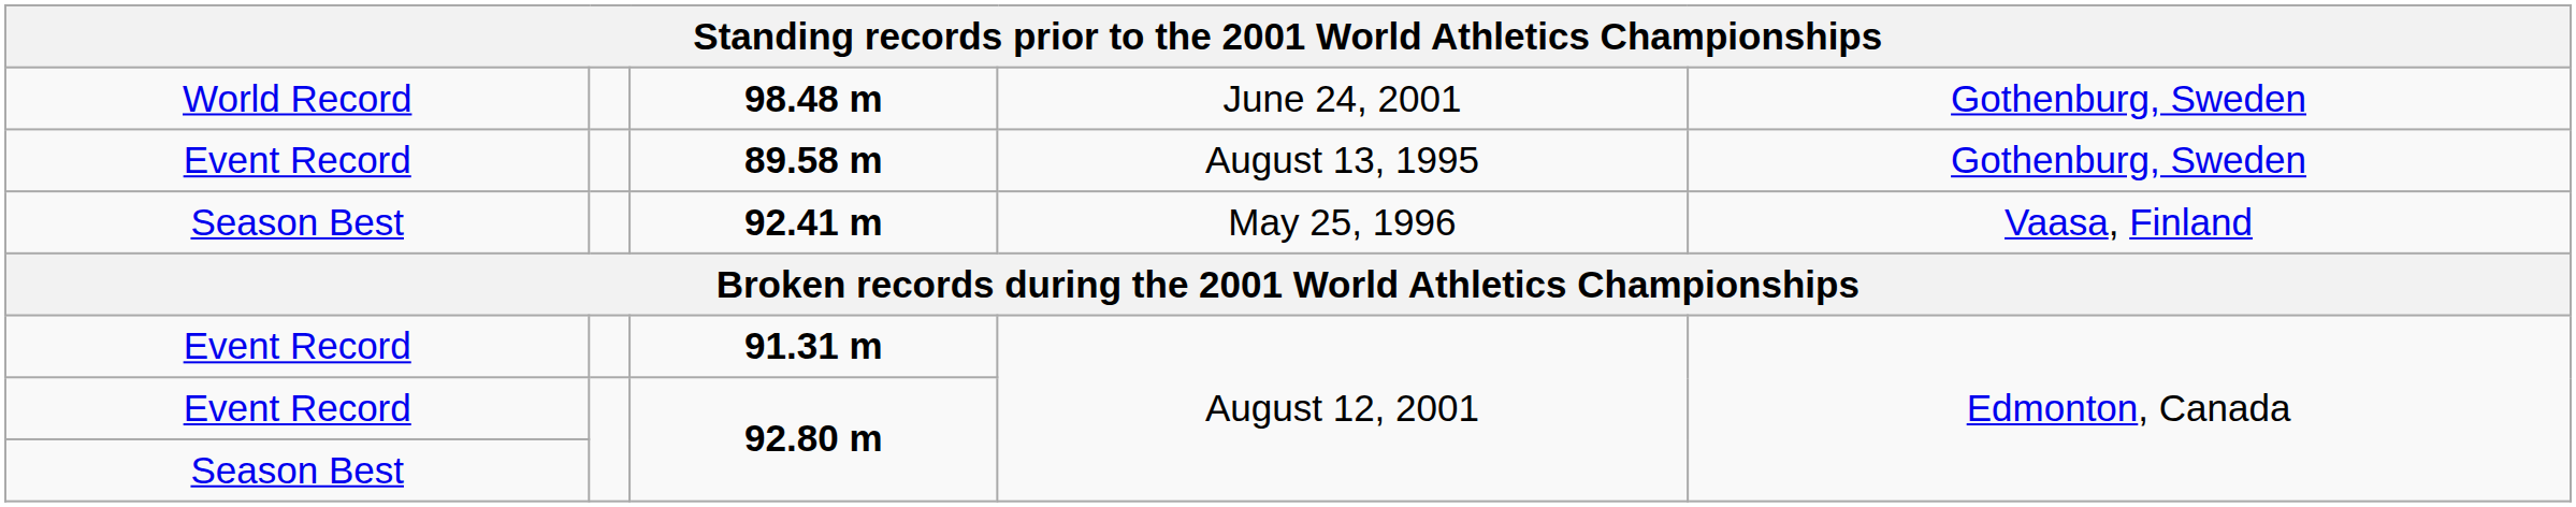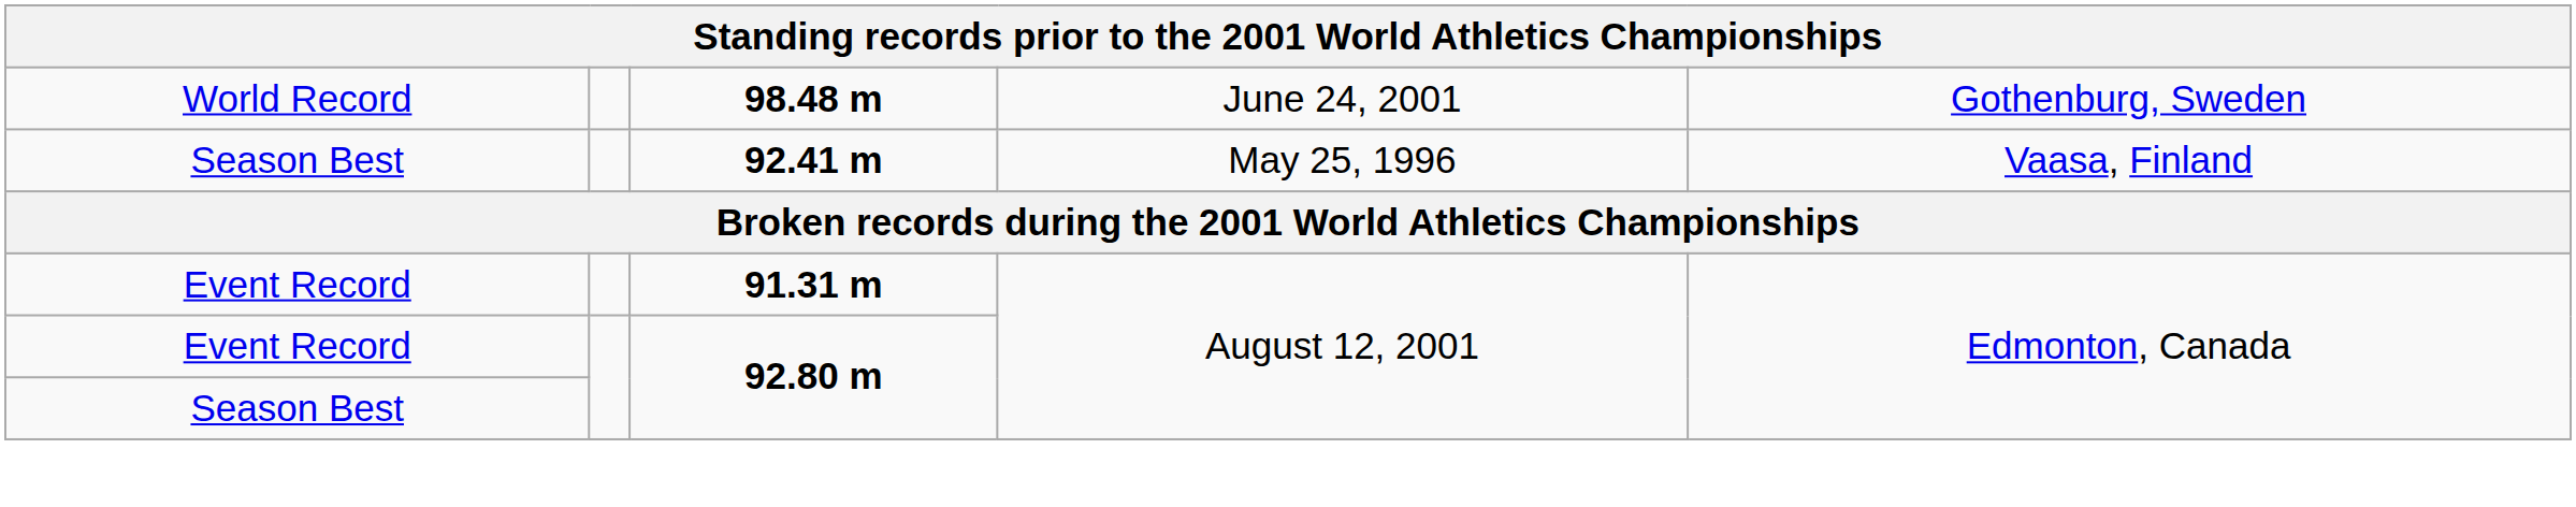 <table class="wikitable" style=" text-align:center; font-size:110%;" width="95%">
 <tr>
 <th colspan="5">Standing records prior to the 2001 World Athletics Championships</th>
 </tr>
 <tr>
 <td><a href='#'>World Record</a></td>
 <td></td>
 <td><strong>98.48 m </strong></td>
 <td>June 24, 2001</td>
-<td> <a href='#'>Gothenburg, Sweden</a></td>
-</tr>
-<tr>
-<td><a href='#'>Event Record</a></td>
-<td></td>
-<td><strong>89.58 m </strong></td>
-<td>August 13, 1995</td>
 <td> <a href='#'>Gothenburg, Sweden</a></td>
 </tr>
 <tr>
 <td><a href='#'>Season Best</a></td>
 <td></td>
 <td><strong>92.41 m </strong></td>
 <td>May 25, 1996</td>
 <td> <a href='#'>Vaasa</a>, <a href='#'>Finland</a></td>
 </tr>
 <tr>
 <th colspan="5">Broken records during the 2001 World Athletics Championships</th>
 </tr>
 <tr>
 <td><a href='#'>Event Record</a></td>
 <td></td>
 <td><strong>91.31 m </strong></td>
 <td rowspan=3>August 12, 2001</td>
 <td rowspan=3> <a href='#'>Edmonton</a>, Canada</td>
 </tr>
 <tr>
 <td><a href='#'>Event Record</a></td>
 <td rowspan=2></td>
 <td rowspan=2><strong>92.80 m</strong></td>
 </tr>
 <tr>
 <td><a href='#'>Season Best</a></td>
 </tr>
 </table>
